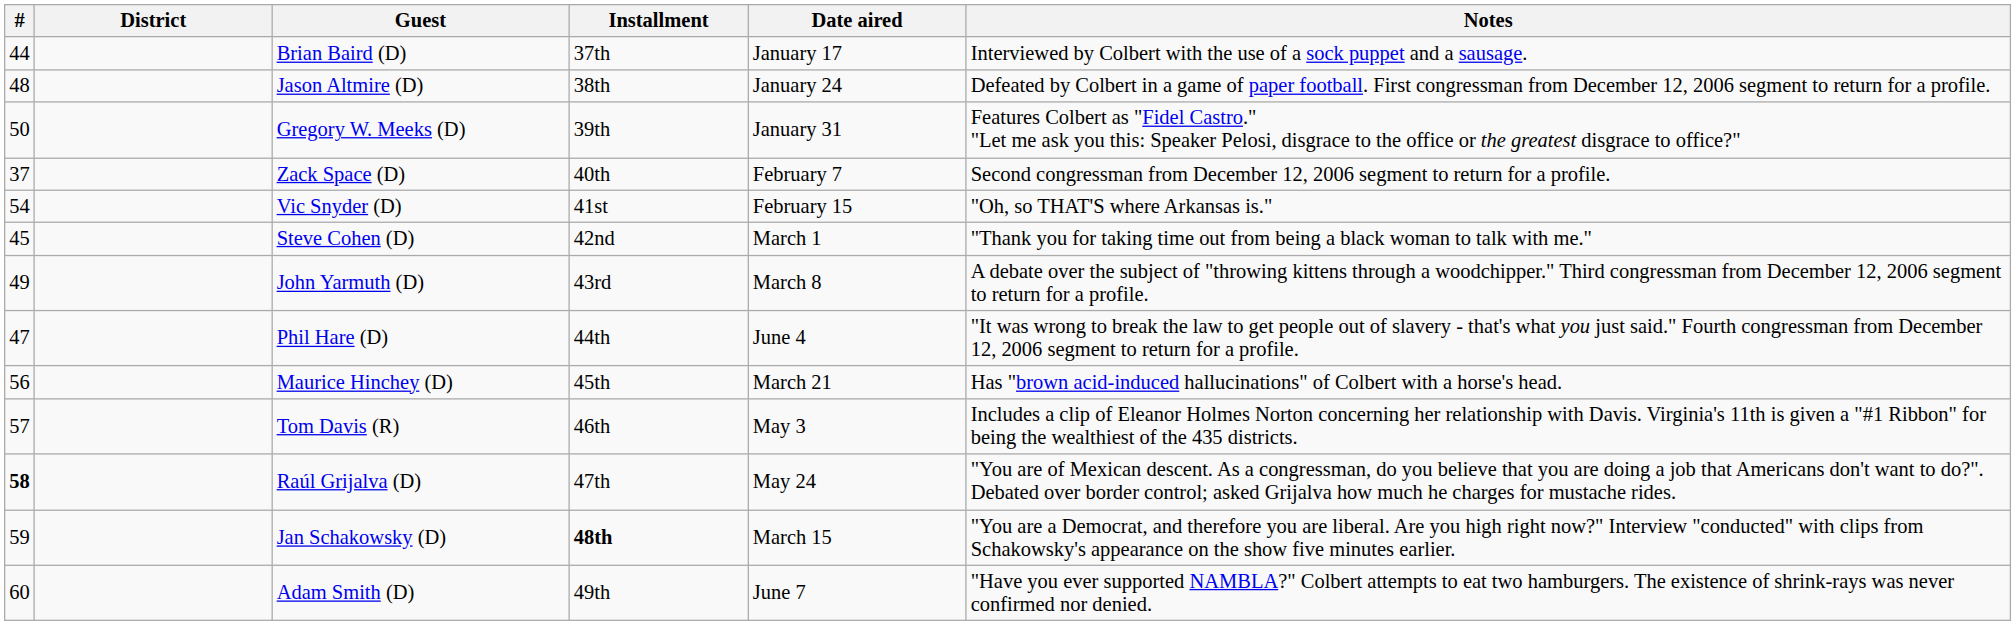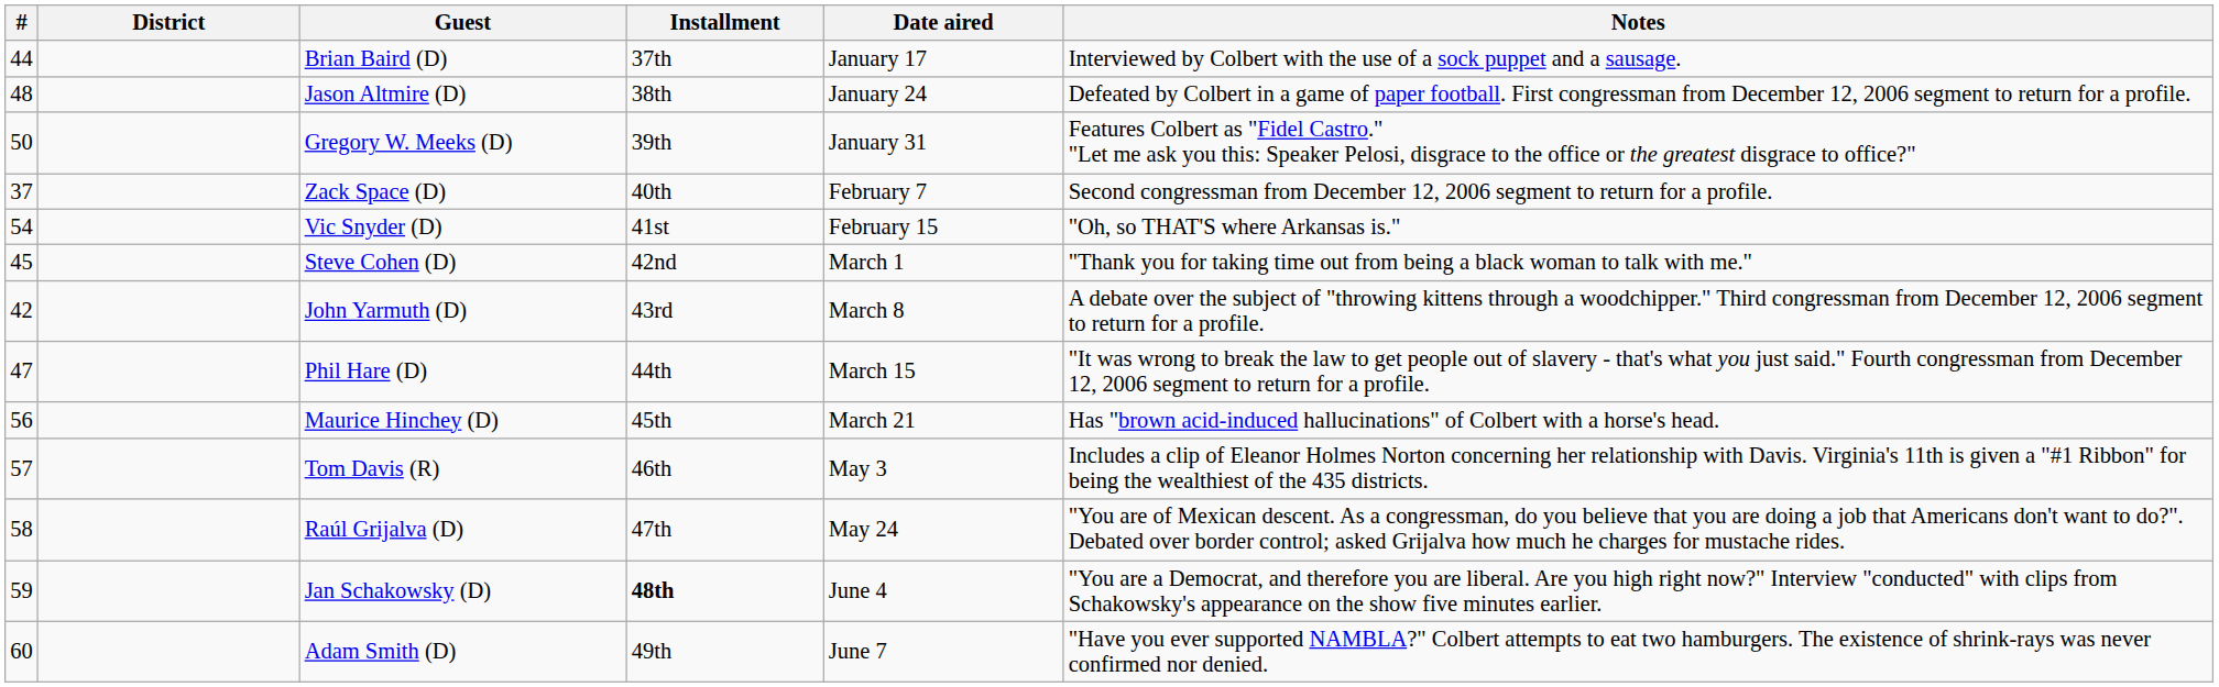 <table class="sortable wikitable">
 <tr>
 <th>#</th>
 <th width="12%">District</th>
 <th width="15%">Guest</th>
 <th width="9%">Installment</th>
 <th width="11%">Date aired</th>
 <th width="53%">Notes</th>
 </tr>
 <tr>
 <td>44</td>
 <td></td>
 <td><a href='#'>Brian Baird</a> (D)</td>
 <td>37th</td>
 <td>January 17</td>
 <td>Interviewed by Colbert with the use of a <a href='#'>sock puppet</a> and a <a href='#'>sausage</a>.</td>
 </tr>
 <tr>
 <td>48</td>
 <td></td>
 <td><a href='#'>Jason Altmire</a> (D)</td>
 <td>38th</td>
 <td>January 24</td>
 <td>Defeated by Colbert in a game of <a href='#'>paper football</a>. First congressman from December 12, 2006 segment to return for a profile.</td>
 </tr>
 <tr>
 <td>50</td>
 <td></td>
 <td><a href='#'>Gregory W. Meeks</a> (D)</td>
 <td>39th</td>
 <td>January 31</td>
 <td>Features Colbert as "<a href='#'>Fidel Castro</a>."<br> "Let me ask you this: Speaker Pelosi, disgrace to the office or <em>the greatest</em> disgrace to office?"</td>
 </tr>
 <tr>
 <td>37</td>
 <td></td>
 <td><a href='#'>Zack Space</a> (D)</td>
 <td>40th</td>
 <td>February 7</td>
 <td>Second congressman from December 12, 2006 segment to return for a profile.</td>
 </tr>
 <tr>
 <td>54</td>
 <td></td>
 <td><a href='#'>Vic Snyder</a> (D)</td>
 <td>41st</td>
 <td>February 15</td>
 <td>"Oh, so THAT'S where Arkansas is."</td>
 </tr>
 <tr>
 <td>45</td>
 <td></td>
 <td><a href='#'>Steve Cohen</a> (D)</td>
 <td>42nd</td>
 <td>March 1</td>
 <td>"Thank you for taking time out from being a black woman to talk with me."</td>
 </tr>
 <tr>
-<td>49</td>
+<td>42</td>
 <td></td>
 <td><a href='#'>John Yarmuth</a> (D)</td>
 <td>43rd</td>
 <td>March 8</td>
 <td>A debate over the subject of "throwing kittens through a woodchipper." Third congressman from December 12, 2006 segment to return for a profile.</td>
 </tr>
 <tr>
 <td>47</td>
 <td></td>
 <td><a href='#'>Phil Hare</a> (D)</td>
 <td>44th</td>
-<td>June 4</td>
+<td>March 15</td>
 <td>"It was wrong to break the law to get people out of slavery - that's what <em>you</em> just said." Fourth congressman from December 12, 2006 segment to return for a profile.</td>
 </tr>
 <tr>
 <td>56</td>
 <td></td>
 <td><a href='#'>Maurice Hinchey</a> (D)</td>
 <td>45th</td>
 <td>March 21</td>
 <td>Has "<a href='#'>brown acid-induced</a> hallucinations" of Colbert with a horse's head.</td>
 </tr>
 <tr>
 <td>57</td>
 <td></td>
 <td><a href='#'>Tom Davis</a> (R)</td>
 <td>46th</td>
 <td>May 3</td>
 <td>Includes a clip of Eleanor Holmes Norton concerning her relationship with Davis. Virginia's 11th is given a "#1 Ribbon" for being the wealthiest of the 435 districts.</td>
 </tr>
 <tr>
-<td><strong>58</strong></td>
+<td>58</td>
 <td></td>
 <td><a href='#'>Raúl Grijalva</a> (D)</td>
 <td>47th</td>
 <td>May 24</td>
 <td>"You are of Mexican descent. As a congressman, do you believe that you are doing a job that Americans don't want to do?". Debated over border control; asked Grijalva how much he charges for mustache rides.</td>
 </tr>
 <tr>
 <td>59</td>
 <td></td>
 <td><a href='#'>Jan Schakowsky</a> (D)</td>
 <td><strong>48th</strong></td>
-<td>March 15</td>
+<td>June 4</td>
 <td>"You are a Democrat, and therefore you are liberal. Are you high right now?" Interview "conducted" with clips from Schakowsky's appearance on the show five minutes earlier.</td>
 </tr>
 <tr>
 <td>60</td>
 <td></td>
 <td><a href='#'>Adam Smith</a> (D)</td>
 <td>49th</td>
 <td>June 7</td>
 <td>"Have you ever supported <a href='#'>NAMBLA</a>?" Colbert attempts to eat two hamburgers. The existence of shrink-rays was never confirmed nor denied.</td>
 </tr>
 </table>
